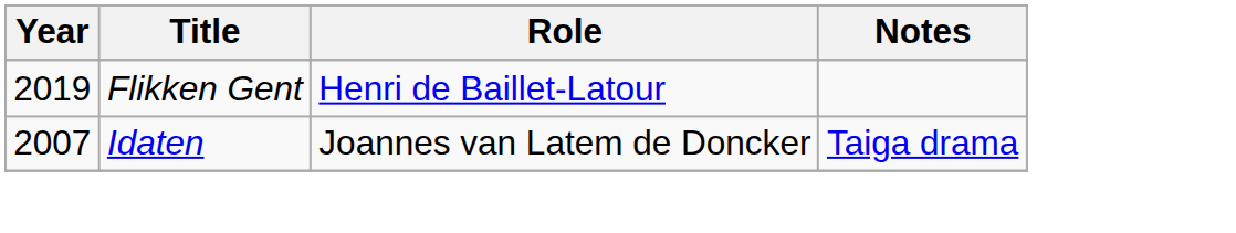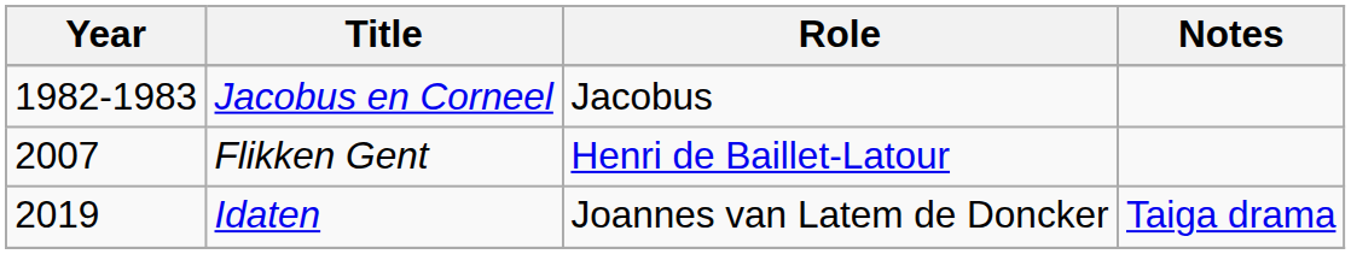 <table class="wikitable sortable">
 <tr>
 <th>Year</th>
 <th>Title</th>
 <th>Role</th>
 <th class="unsortable">Notes</th>
 </tr>
 <tr>
 </tr>
 <tr>
-<td>2019</td>
+<td>1982-1983</td>
+<td><em><a href='#'>Jacobus en Corneel</a></em></td>
+<td>Jacobus</td>
+<td></td>
+</tr>
+<tr>
+<td>2007</td>
 <td><em>Flikken Gent</em></td>
 <td><a href='#'>Henri de Baillet-Latour</a></td>
 <td></td>
 </tr>
 <tr>
-<td>2007</td>
+<td>2019</td>
 <td><em><a href='#'>Idaten</a></em></td>
 <td>Joannes van Latem de Doncker</td>
 <td><a href='#'>Taiga drama</a></td>
 </tr>
 <tr>
 </tr>
 </table>
